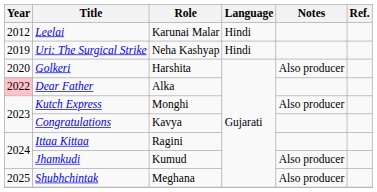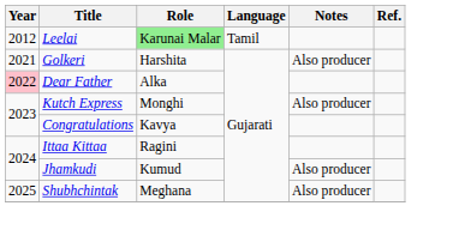 <table class="wikitable">
 <tr>
 <th>Year</th>
 <th>Title</th>
 <th>Role</th>
 <th>Language</th>
 <th>Notes</th>
 <th>Ref.</th>
 </tr>
 <tr>
 <td>2012</td>
 <td><em><a href='#'>Leelai</a></em></td>
-<td>Karunai Malar</td>
-<td>Hindi</td>
+<td style="background: lightgreen;">Karunai Malar</td>
+<td>Tamil</td>
 <td></td>
 <td></td>
 </tr>
 <tr>
-<td>2019</td>
-<td><em><a href='#'>Uri: The Surgical Strike</a></em></td>
-<td>Neha Kashyap</td>
-<td>Hindi</td>
-<td></td>
-<td></td>
-</tr>
-<tr>
-<td>2020</td>
+<td>2021</td>
 <td><em><a href='#'>Golkeri</a></em></td>
 <td>Harshita</td>
 <td rowspan="7">Gujarati</td>
 <td>Also producer</td>
 <td></td>
 </tr>
 <tr>
 <td style="background: pink;">2022</td>
 <td><em><a href='#'>Dear Father</a></em></td>
 <td>Alka</td>
 <td></td>
 <td></td>
 </tr>
 <tr>
 <td rowspan="2">2023</td>
 <td><em><a href='#'>Kutch Express</a></em></td>
 <td>Monghi</td>
 <td>Also producer</td>
 <td></td>
 </tr>
 <tr>
 <td><em><a href='#'>Congratulations</a></em></td>
 <td>Kavya</td>
 <td></td>
 <td></td>
 </tr>
 <tr>
 <td rowspan="2">2024</td>
 <td><em><a href='#'>Ittaa Kittaa</a></em></td>
 <td>Ragini</td>
 <td></td>
 <td></td>
 </tr>
 <tr>
 <td><em><a href='#'>Jhamkudi</a></em></td>
 <td>Kumud</td>
 <td>Also producer</td>
 <td></td>
 </tr>
 <tr>
 <td>2025</td>
 <td><em><a href='#'>Shubhchintak</a></em></td>
 <td>Meghana</td>
 <td>Also producer</td>
 <td></td>
 </tr>
 <tr>
 </tr>
 </table>
